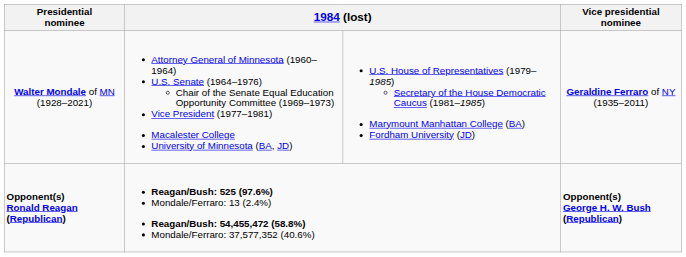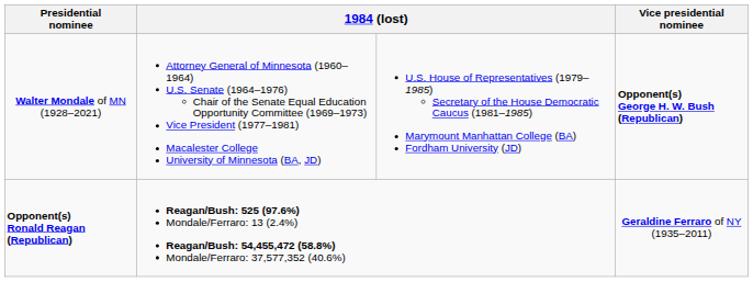 <table class="wikitable">
 <tr>
 <th width=190>Presidential<br>nominee</th>
 <th colspan=2><big><a href='#'>1984</a> (lost)</big></th>
 <th width=190>Vice presidential<br>nominee</th>
 </tr>
 <tr>
 <td style="text-align:center;"><strong><a href='#'>Walter Mondale</a></strong> of <a href='#'>MN</a><br>(1928–2021)<br></td>
 <td width=350><br><ul><li><a href='#'>Attorney General of Minnesota</a> (1960–1964)</li><li><a href='#'>U.S. Senate</a> (1964–1976)<ul><li>Chair of the Senate Equal Education Opportunity Committee (1969–1973)</li></ul></li><li><a href='#'>Vice President</a> (1977–1981)</li></ul><ul><li><a href='#'>Macalester College</a></li><li><a href='#'>University of Minnesota</a> (<a href='#'>BA</a>, <a href='#'>JD</a>)</li></ul></td>
 <td width=350><br><ul><li><a href='#'>U.S. House of Representatives</a> (1979–<em>1985</em>)<ul><li><a href='#'>Secretary of the House Democratic Caucus</a> (1981–<em>1985</em>)</li></ul></li></ul><ul><li><a href='#'>Marymount Manhattan College</a> (<a href='#'>BA</a>)</li><li><a href='#'>Fordham University</a> (<a href='#'>JD</a>)</li></ul></td>
-<td style="text-align:center;"><strong><a href='#'>Geraldine Ferraro</a></strong> of <a href='#'>NY</a><br>(1935–2011)<br></td>
+<td><strong>Opponent(s)</strong><br><strong><a href='#'>George H. W. Bush</a> (<a href='#'>Republican</a>)</strong></td>
 </tr>
 <tr>
 <td><strong>Opponent(s)</strong><br><strong><a href='#'>Ronald Reagan</a> (<a href='#'>Republican</a>)</strong></td>
 <td colspan=2><br><ul><li><strong>Reagan/Bush: 525 (97.6%)</strong></li><li>Mondale/Ferraro: 13 (2.4%)</li></ul><ul><li><strong>Reagan/Bush: 54,455,472 (58.8%)</strong></li><li>Mondale/Ferraro: 37,577,352 (40.6%)</li></ul></td>
-<td><strong>Opponent(s)</strong><br><strong><a href='#'>George H. W. Bush</a> (<a href='#'>Republican</a>)</strong></td>
+<td style="text-align:center;"><strong><a href='#'>Geraldine Ferraro</a></strong> of <a href='#'>NY</a><br>(1935–2011)<br></td>
 </tr>
 </table>
